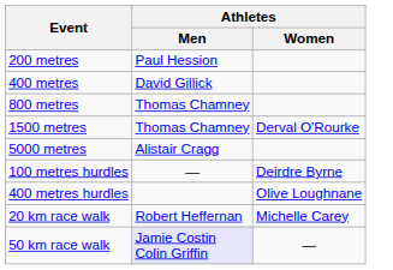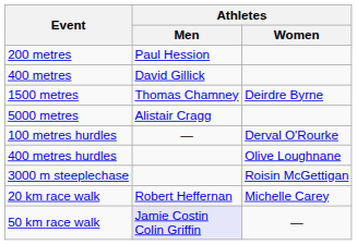 <table class=wikitable style="font-size:90%">
 <tr>
 <th rowspan=2>Event</th>
 <th colspan=2>Athletes</th>
 </tr>
 <tr>
 <th>Men</th>
 <th>Women</th>
 </tr>
 <tr>
 <td><a href='#'>200 metres</a></td>
 <td><a href='#'>Paul Hession</a></td>
 <td></td>
 </tr>
 <tr>
 <td><a href='#'>400 metres</a></td>
 <td><a href='#'>David Gillick</a></td>
 <td></td>
 </tr>
 <tr>
-<td><a href='#'>800 metres</a></td>
-<td><a href='#'>Thomas Chamney</a></td>
-<td></td>
-</tr>
-<tr>
 <td><a href='#'>1500 metres</a></td>
 <td><a href='#'>Thomas Chamney</a></td>
-<td><a href='#'>Derval O'Rourke</a></td>
+<td><a href='#'>Deirdre Byrne</a></td>
 </tr>
 <tr>
 <td><a href='#'>5000 metres</a></td>
 <td><a href='#'>Alistair Cragg</a></td>
 <td></td>
 </tr>
 <tr>
 <td><a href='#'>100 metres hurdles</a></td>
 <td align=center>—</td>
-<td><a href='#'>Deirdre Byrne</a></td>
+<td><a href='#'>Derval O'Rourke</a></td>
 </tr>
 <tr>
 <td><a href='#'>400 metres hurdles</a></td>
 <td></td>
 <td><a href='#'>Olive Loughnane</a></td>
+</tr>
+<tr>
+<td><a href='#'>3000 m steeplechase</a></td>
+<td></td>
+<td><a href='#'>Roisin McGettigan</a></td>
 </tr>
 <tr>
 <td><a href='#'>20 km race walk</a></td>
 <td><a href='#'>Robert Heffernan</a></td>
 <td><a href='#'>Michelle Carey</a></td>
 </tr>
 <tr>
 <td><a href='#'>50 km race walk</a></td>
 <td style="background: lavender;"><a href='#'>Jamie Costin</a><br><a href='#'>Colin Griffin</a></td>
 <td align=center>—</td>
 </tr>
 </table>
